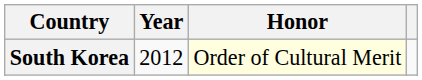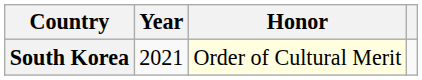 <table class="wikitable plainrowheaders sortable" style="margin-right: 0;">
 <tr>
 <th scope="col">Country</th>
 <th scope="col">Year</th>
 <th scope="col">Honor</th>
 <th scope="col" class="unsortable"></th>
 </tr>
 <tr>
 <th scope="row">South Korea</th>
-<td style="text-align:center">2012</td>
+<td style="text-align:center">2021</td>
 <td style="background: lightyellow;">Order of Cultural Merit</td>
 <td style="text-align:center"></td>
 </tr>
 </table>
